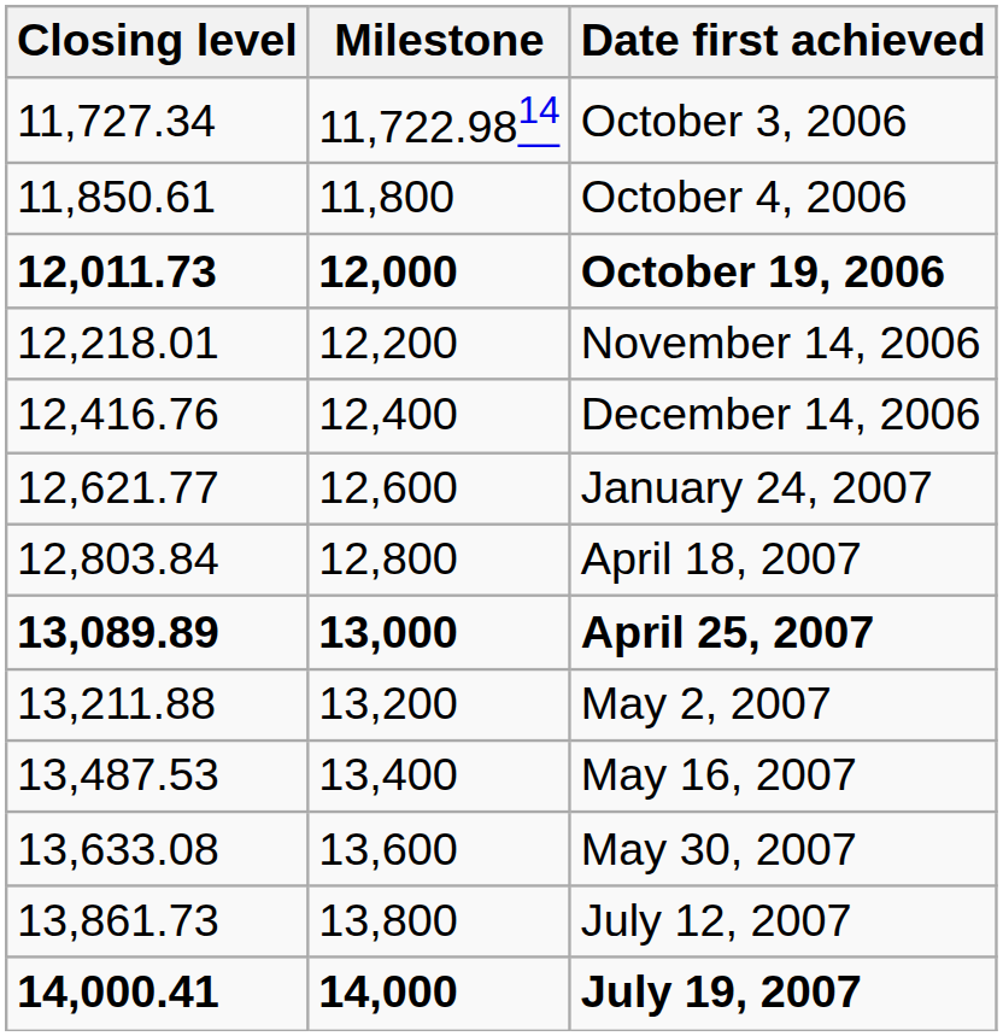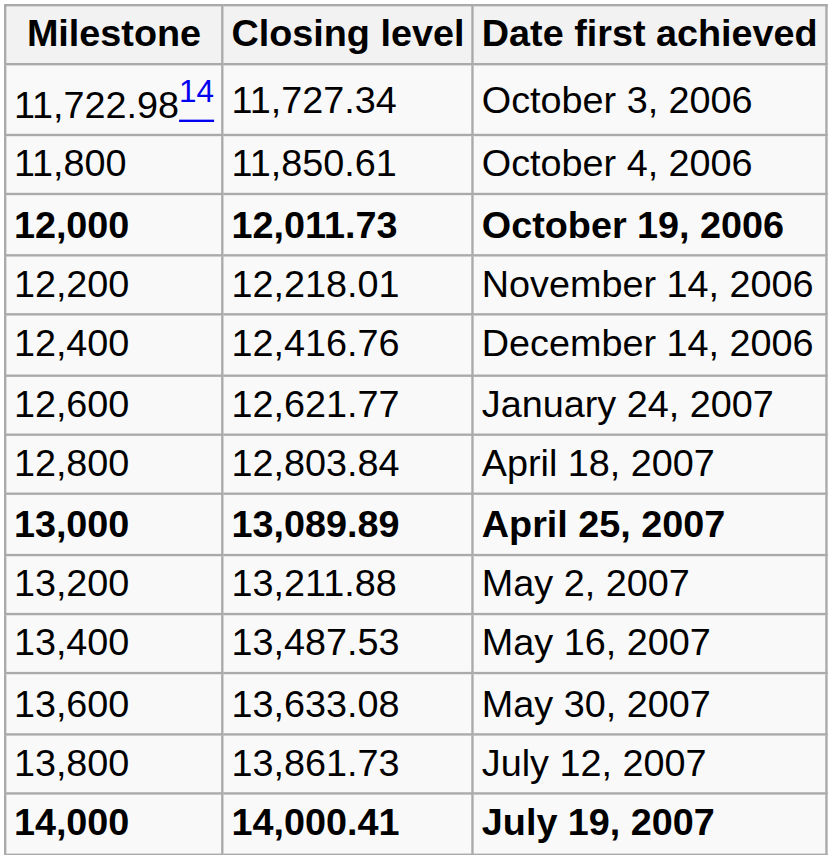 <table class="wikitable">
 <tr>
+<th>Milestone</th>
 <th>Closing level</th>
-<th>Milestone</th>
 <th>Date first achieved</th>
 </tr>
 <tr>
+<td>11,722.98<a href='#'><sup>14</sup></a></td>
 <td>11,727.34</td>
-<td>11,722.98<a href='#'><sup>14</sup></a></td>
 <td>October 3, 2006</td>
 </tr>
 <tr>
+<td>11,800</td>
 <td>11,850.61</td>
-<td>11,800</td>
 <td>October 4, 2006</td>
 </tr>
 <tr>
+<td><strong>12,000</strong></td>
 <td><strong>12,011.73</strong></td>
-<td><strong>12,000</strong></td>
 <td><strong>October 19, 2006</strong></td>
 </tr>
 <tr>
+<td>12,200</td>
 <td>12,218.01</td>
-<td>12,200</td>
 <td>November 14, 2006</td>
 </tr>
 <tr>
+<td>12,400</td>
 <td>12,416.76</td>
-<td>12,400</td>
 <td>December 14, 2006</td>
 </tr>
 <tr>
+<td>12,600</td>
 <td>12,621.77</td>
-<td>12,600</td>
 <td>January 24, 2007</td>
 </tr>
 <tr>
+<td>12,800</td>
 <td>12,803.84</td>
-<td>12,800</td>
 <td>April 18, 2007</td>
 </tr>
 <tr>
+<td><strong>13,000</strong></td>
 <td><strong>13,089.89</strong></td>
-<td><strong>13,000</strong></td>
 <td><strong>April 25, 2007</strong></td>
 </tr>
 <tr>
+<td>13,200</td>
 <td>13,211.88</td>
-<td>13,200</td>
 <td>May 2, 2007</td>
 </tr>
 <tr>
+<td>13,400</td>
 <td>13,487.53</td>
-<td>13,400</td>
 <td>May 16, 2007</td>
 </tr>
 <tr>
+<td>13,600</td>
 <td>13,633.08</td>
-<td>13,600</td>
 <td>May 30, 2007</td>
 </tr>
 <tr>
+<td>13,800</td>
 <td>13,861.73</td>
-<td>13,800</td>
 <td>July 12, 2007</td>
 </tr>
 <tr>
+<td><strong>14,000</strong></td>
 <td><strong>14,000.41</strong></td>
-<td><strong>14,000</strong></td>
 <td><strong>July 19, 2007</strong></td>
 </tr>
 </table>
